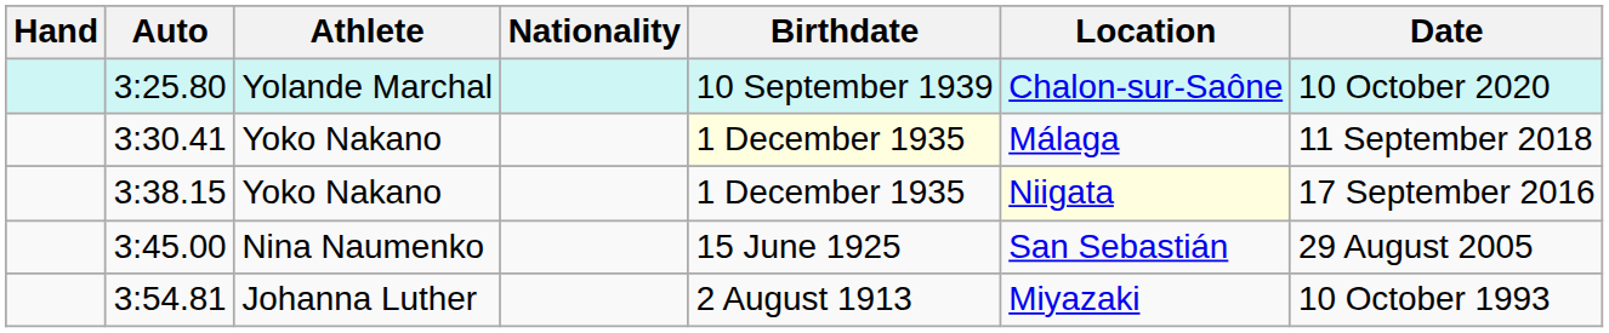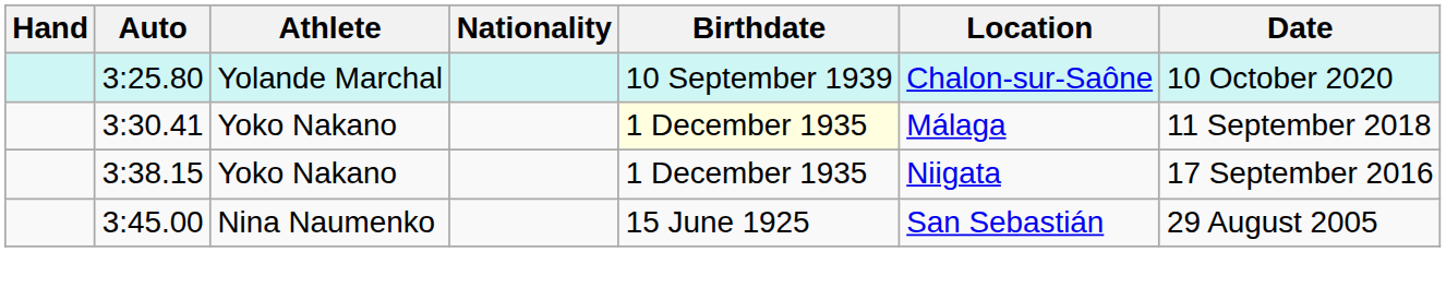 <table class="wikitable">
 <tr>
 <th>Hand</th>
 <th>Auto</th>
 <th>Athlete</th>
 <th>Nationality</th>
 <th>Birthdate</th>
 <th>Location</th>
 <th>Date</th>
 </tr>
 <tr style="background:#cef6f5;">
 <td></td>
 <td>3:25.80</td>
 <td>Yolande Marchal</td>
 <td></td>
 <td>10 September 1939</td>
 <td><a href='#'>Chalon-sur-Saône</a></td>
 <td>10 October 2020</td>
 </tr>
 <tr>
 <td></td>
 <td>3:30.41</td>
 <td>Yoko Nakano</td>
 <td></td>
 <td style="background: lightyellow;">1 December 1935</td>
 <td><a href='#'>Málaga</a></td>
 <td>11 September 2018</td>
 </tr>
 <tr>
 <td></td>
 <td>3:38.15</td>
 <td>Yoko Nakano</td>
 <td></td>
 <td>1 December 1935</td>
-<td style="background: lightyellow;"><a href='#'>Niigata</a></td>
+<td><a href='#'>Niigata</a></td>
 <td>17 September 2016</td>
 </tr>
 <tr>
 <td></td>
 <td>3:45.00</td>
 <td>Nina Naumenko</td>
 <td></td>
 <td>15 June 1925</td>
 <td><a href='#'>San Sebastián</a></td>
 <td>29 August 2005</td>
 </tr>
-<tr>
-<td></td>
-<td>3:54.81</td>
-<td>Johanna Luther</td>
-<td></td>
-<td>2 August 1913</td>
-<td><a href='#'>Miyazaki</a></td>
-<td>10 October 1993</td>
-</tr>
 </table>
